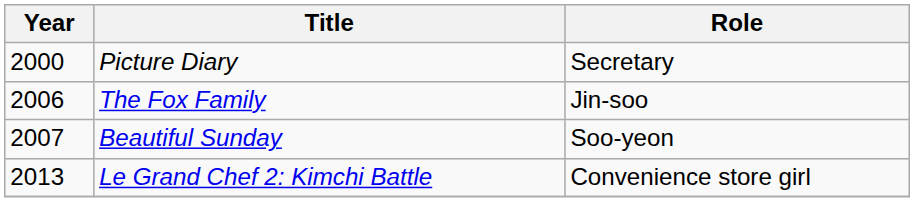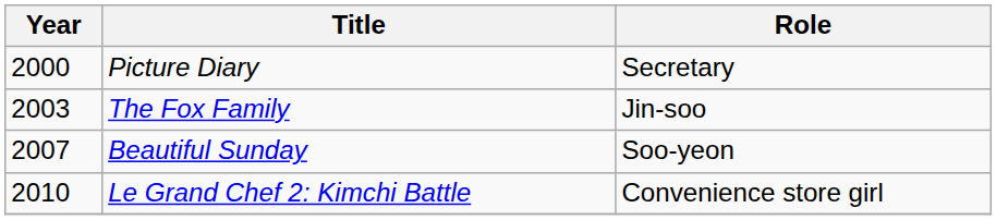 <table class="wikitable" style="width:600px">
 <tr>
 <th>Year</th>
 <th>Title</th>
 <th>Role</th>
 </tr>
 <tr>
 <td>2000</td>
 <td><em>Picture Diary</em></td>
 <td>Secretary</td>
 </tr>
 <tr>
-<td>2006</td>
+<td>2003</td>
 <td><em><a href='#'>The Fox Family</a></em></td>
 <td>Jin-soo</td>
 </tr>
 <tr>
 <td>2007</td>
 <td><em><a href='#'>Beautiful Sunday</a></em></td>
 <td>Soo-yeon</td>
 </tr>
 <tr>
-<td>2013</td>
+<td>2010</td>
 <td><em><a href='#'>Le Grand Chef 2: Kimchi Battle</a></em></td>
 <td>Convenience store girl</td>
 </tr>
 <tr>
 </tr>
 </table>
